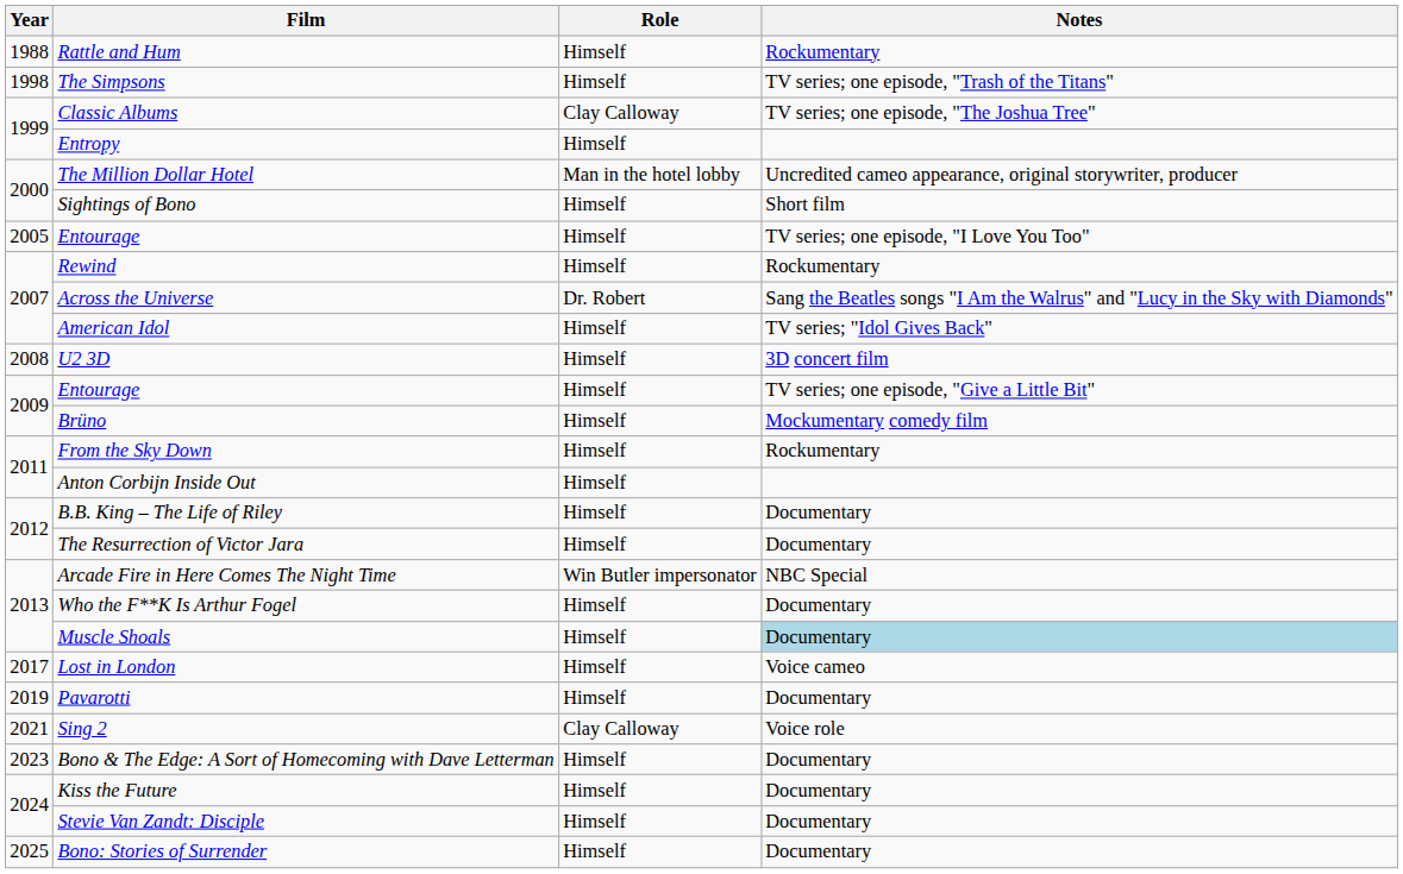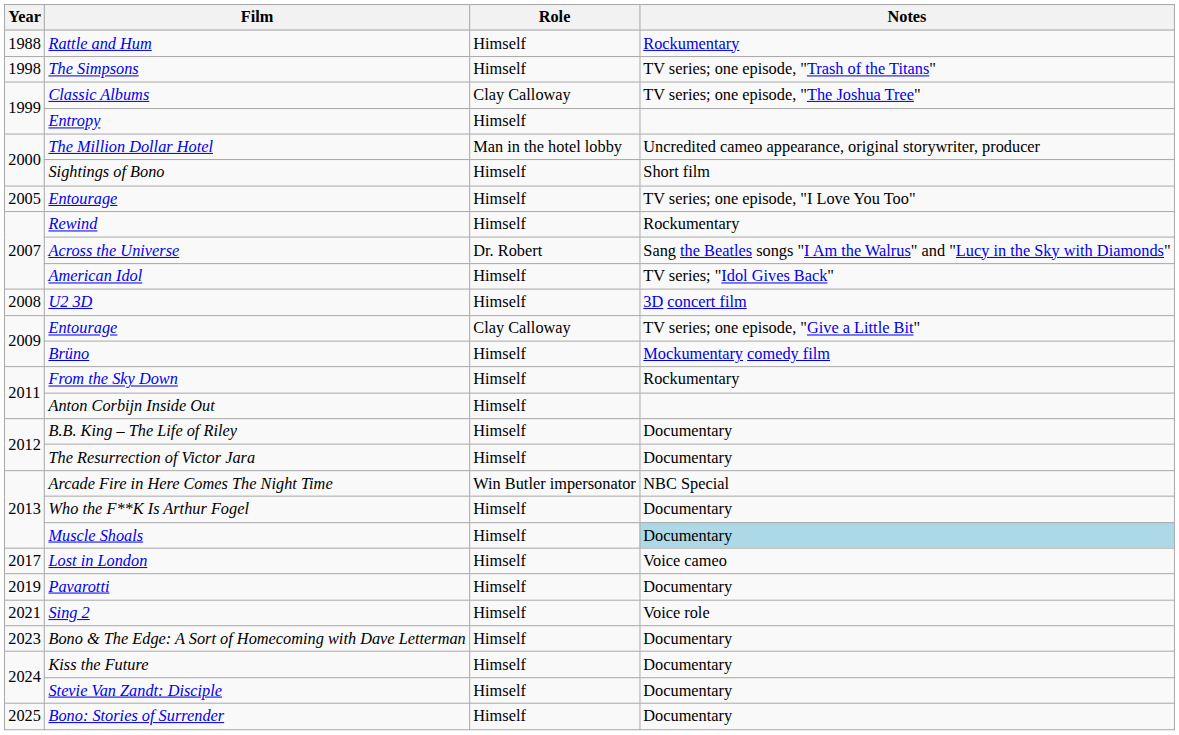 <table class="wikitable">
 <tr style="background:#CCCCCC;">
 <th rowspan="1">Year</th>
 <th rowspan="1">Film</th>
 <th rowspan="1">Role</th>
 <th rowspan="1">Notes</th>
 </tr>
 <tr>
 <td>1988</td>
 <td><em><a href='#'>Rattle and Hum</a></em></td>
 <td>Himself</td>
 <td><a href='#'>Rockumentary</a></td>
 </tr>
 <tr>
 <td>1998</td>
 <td><em><a href='#'>The Simpsons</a></em></td>
 <td>Himself</td>
 <td>TV series; one episode, "<a href='#'>Trash of the Titans</a>"</td>
 </tr>
 <tr>
 <td rowspan="2">1999</td>
 <td><em><a href='#'>Classic Albums</a></em></td>
 <td>Clay Calloway</td>
 <td>TV series; one episode, "<a href='#'>The Joshua Tree</a>"</td>
 </tr>
 <tr>
 <td><em><a href='#'>Entropy</a></em></td>
 <td>Himself</td>
 <td></td>
 </tr>
 <tr>
 <td rowspan="2">2000</td>
 <td><em><a href='#'>The Million Dollar Hotel</a></em></td>
 <td>Man in the hotel lobby</td>
 <td>Uncredited cameo appearance, original storywriter, producer</td>
 </tr>
 <tr>
 <td><em>Sightings of Bono</em></td>
 <td>Himself</td>
 <td>Short film</td>
 </tr>
 <tr>
 <td>2005</td>
 <td><em><a href='#'>Entourage</a></em></td>
 <td>Himself</td>
 <td>TV series; one episode, "I Love You Too"</td>
 </tr>
 <tr>
 <td rowspan="3">2007</td>
 <td><em><a href='#'>Rewind</a></em></td>
 <td>Himself</td>
 <td>Rockumentary</td>
 </tr>
 <tr>
 <td><em><a href='#'>Across the Universe</a></em></td>
 <td>Dr. Robert</td>
 <td>Sang <a href='#'>the Beatles</a> songs "<a href='#'>I Am the Walrus</a>" and "<a href='#'>Lucy in the Sky with Diamonds</a>"</td>
 </tr>
 <tr>
 <td><em><a href='#'>American Idol</a></em></td>
 <td>Himself</td>
 <td>TV series; "<a href='#'>Idol Gives Back</a>"</td>
 </tr>
 <tr>
 <td>2008</td>
 <td><em><a href='#'>U2 3D</a></em></td>
 <td>Himself</td>
 <td><a href='#'>3D</a> <a href='#'>concert film</a></td>
 </tr>
 <tr>
 <td rowspan="2">2009</td>
 <td><em><a href='#'>Entourage</a></em></td>
-<td>Himself</td>
+<td>Clay Calloway</td>
 <td>TV series; one episode, "<a href='#'>Give a Little Bit</a>"</td>
 </tr>
 <tr>
 <td><em><a href='#'>Brüno</a></em></td>
 <td>Himself</td>
 <td><a href='#'>Mockumentary</a> <a href='#'>comedy film</a></td>
 </tr>
 <tr>
 <td rowspan="2">2011</td>
 <td><em><a href='#'>From the Sky Down</a></em></td>
 <td>Himself</td>
 <td>Rockumentary</td>
 </tr>
 <tr>
 <td><em>Anton Corbijn Inside Out</em></td>
 <td>Himself</td>
 <td></td>
 </tr>
 <tr>
 <td rowspan="2">2012</td>
 <td><em>B.B. King – The Life of Riley</em></td>
 <td>Himself</td>
 <td>Documentary</td>
 </tr>
 <tr>
 <td><em>The Resurrection of Victor Jara</em></td>
 <td>Himself</td>
 <td>Documentary</td>
 </tr>
 <tr>
 <td rowspan="3">2013</td>
 <td><em>Arcade Fire in Here Comes The Night Time</em></td>
 <td>Win Butler impersonator</td>
 <td>NBC Special</td>
 </tr>
 <tr>
 <td><em>Who the F**K Is Arthur Fogel</em></td>
 <td>Himself</td>
 <td>Documentary</td>
 </tr>
 <tr>
 <td><em><a href='#'>Muscle Shoals</a></em></td>
 <td>Himself</td>
 <td style="background: lightblue;">Documentary</td>
 </tr>
 <tr>
 <td>2017</td>
 <td><em><a href='#'>Lost in London</a></em></td>
 <td>Himself</td>
 <td>Voice cameo</td>
 </tr>
 <tr>
 <td>2019</td>
 <td><em><a href='#'>Pavarotti</a></em></td>
 <td>Himself</td>
 <td>Documentary</td>
 </tr>
 <tr>
 <td>2021</td>
 <td><em><a href='#'>Sing 2</a></em></td>
-<td>Clay Calloway</td>
+<td>Himself</td>
 <td>Voice role</td>
 </tr>
 <tr>
 <td>2023</td>
 <td><em>Bono & The Edge: A Sort of Homecoming with Dave Letterman</em></td>
 <td>Himself</td>
 <td>Documentary</td>
 </tr>
 <tr>
 <td rowspan="2">2024</td>
 <td><em>Kiss the Future</em></td>
 <td>Himself</td>
 <td>Documentary</td>
 </tr>
 <tr>
 <td><em><a href='#'>Stevie Van Zandt: Disciple</a></em></td>
 <td>Himself</td>
 <td>Documentary</td>
 </tr>
 <tr>
 <td>2025</td>
 <td><em><a href='#'>Bono: Stories of Surrender</a></em></td>
 <td>Himself</td>
 <td>Documentary</td>
 </tr>
 </table>
